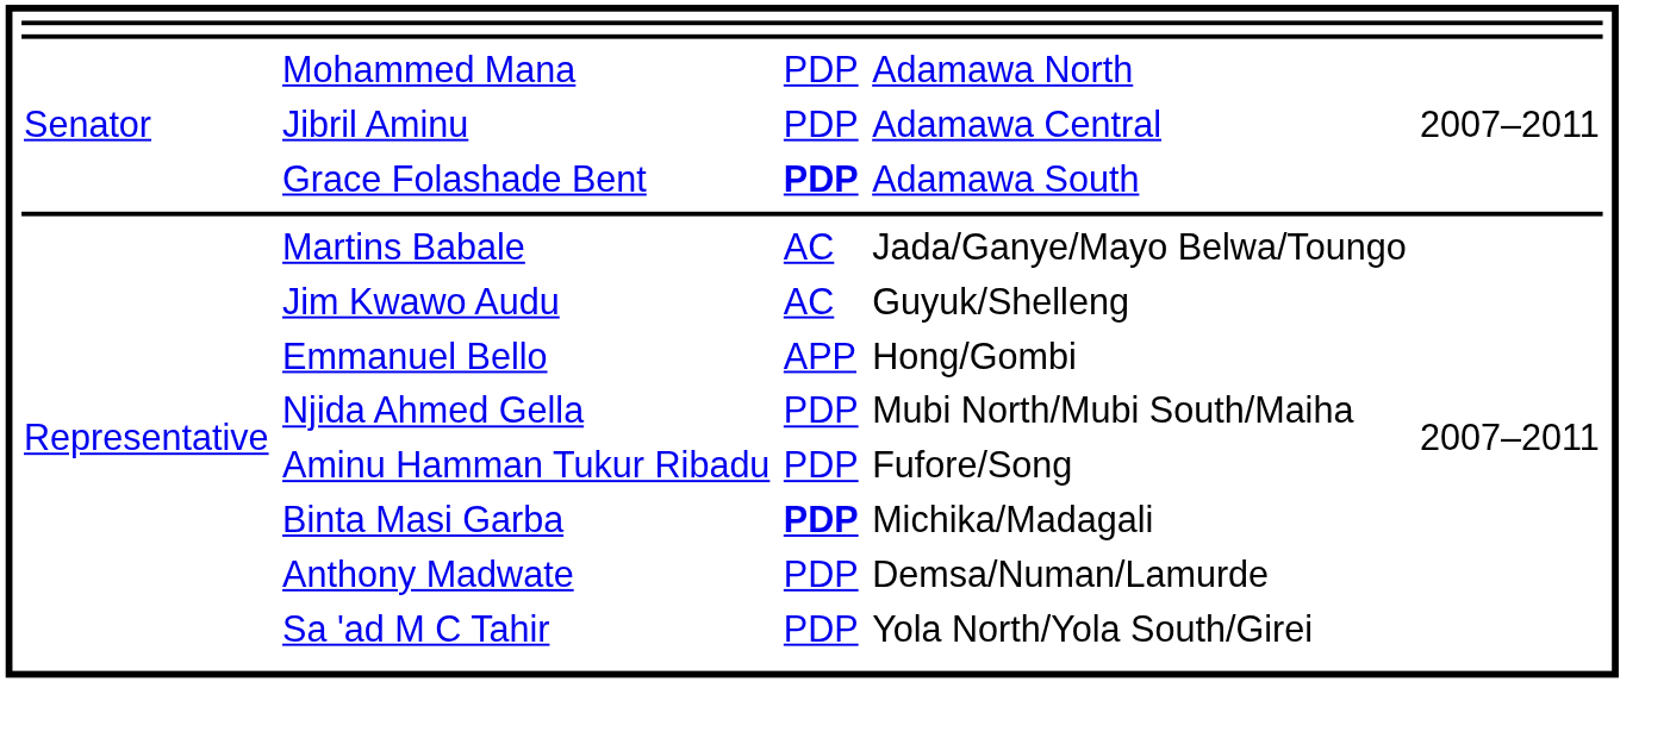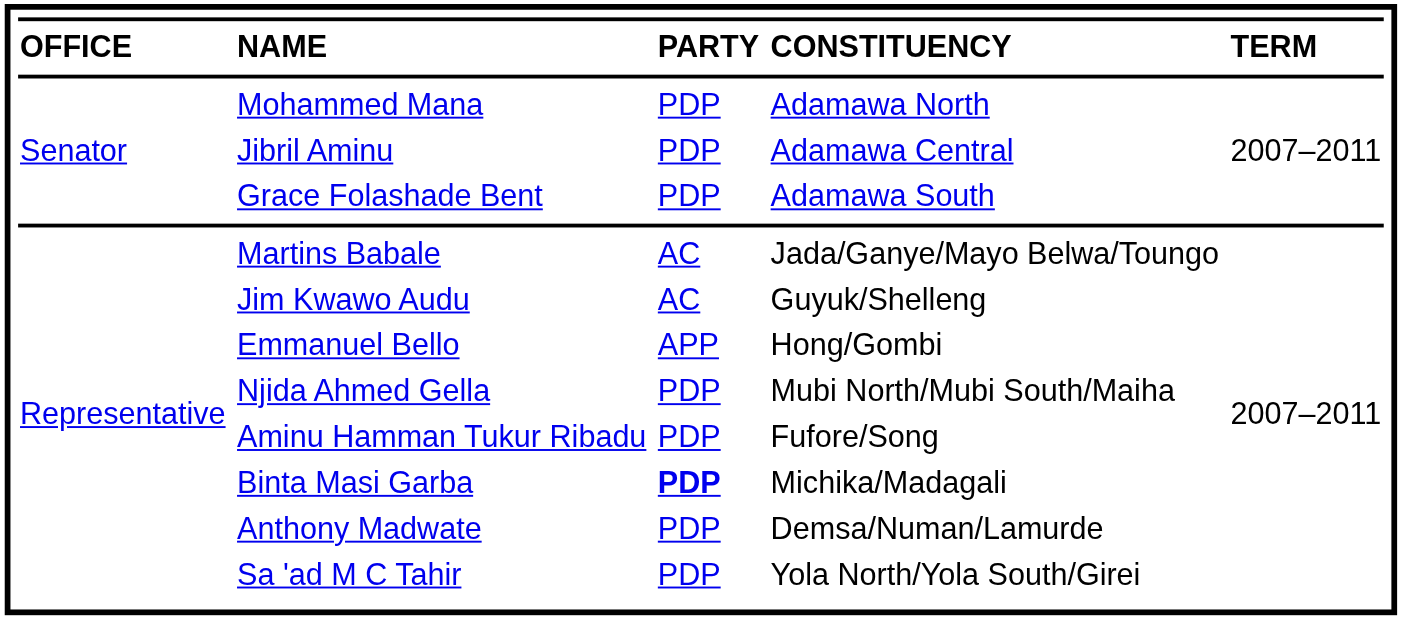 <table cellpadding="1" cellspacing="4" style="margin:3px; border:3px solid #000000;">
 <tr>
 <td colspan="5" bgcolor="#000000"></td>
+</tr>
+<tr>
+<td><strong>OFFICE</strong></td>
+<td><strong>NAME</strong></td>
+<td><strong>PARTY</strong></td>
+<td><strong>CONSTITUENCY</strong></td>
+<td><strong>TERM</strong></td>
 </tr>
 <tr>
 <td colspan="5" bgcolor="#000000"></td>
 </tr>
 <tr>
 <td rowspan="3"><a href='#'>Senator</a></td>
 <td><a href='#'>Mohammed Mana</a></td>
 <td><a href='#'>PDP</a></td>
 <td><a href='#'>Adamawa North</a></td>
 <td rowspan="3">2007–2011</td>
 </tr>
 <tr>
 <td><a href='#'>Jibril Aminu</a></td>
 <td><a href='#'>PDP</a></td>
 <td><a href='#'>Adamawa Central</a></td>
 </tr>
 <tr>
 <td><a href='#'>Grace Folashade Bent</a></td>
-<td><strong><a href='#'>PDP</a></strong></td>
+<td><a href='#'>PDP</a></td>
 <td><a href='#'>Adamawa South</a></td>
 </tr>
 <tr>
 <td colspan="5" bgcolor="#000000"></td>
 </tr>
 <tr>
 <td rowspan="8"><a href='#'>Representative</a></td>
 <td><a href='#'>Martins Babale</a></td>
 <td><a href='#'>AC</a></td>
 <td>Jada/Ganye/Mayo Belwa/Toungo</td>
 <td rowspan="8">2007–2011</td>
 </tr>
 <tr>
 <td><a href='#'>Jim Kwawo Audu</a></td>
 <td><a href='#'>AC</a></td>
 <td>Guyuk/Shelleng</td>
 </tr>
 <tr>
 <td><a href='#'>Emmanuel Bello</a></td>
 <td><a href='#'>APP</a></td>
 <td>Hong/Gombi</td>
 </tr>
 <tr>
 <td><a href='#'>Njida Ahmed Gella</a></td>
 <td><a href='#'>PDP</a></td>
 <td>Mubi North/Mubi South/Maiha</td>
 </tr>
 <tr>
 <td><a href='#'>Aminu Hamman Tukur Ribadu</a></td>
 <td><a href='#'>PDP</a></td>
 <td>Fufore/Song</td>
 </tr>
 <tr>
 <td><a href='#'>Binta Masi Garba</a></td>
 <td><strong><a href='#'>PDP</a></strong></td>
 <td>Michika/Madagali</td>
 </tr>
 <tr>
 <td><a href='#'>Anthony Madwate</a></td>
 <td><a href='#'>PDP</a></td>
 <td>Demsa/Numan/Lamurde</td>
 </tr>
 <tr>
 <td><a href='#'>Sa 'ad M C Tahir</a></td>
 <td><a href='#'>PDP</a></td>
 <td>Yola North/Yola South/Girei</td>
 </tr>
 <tr>
 </tr>
 </table>
